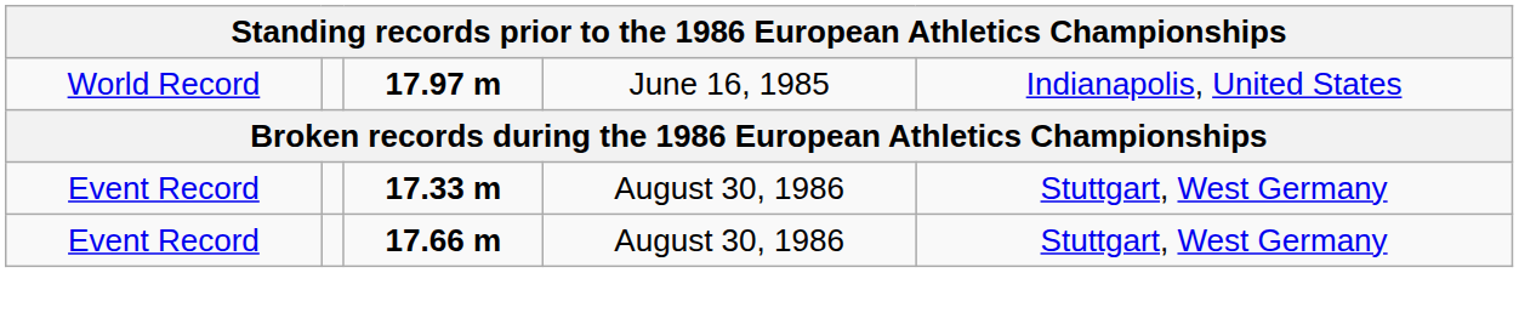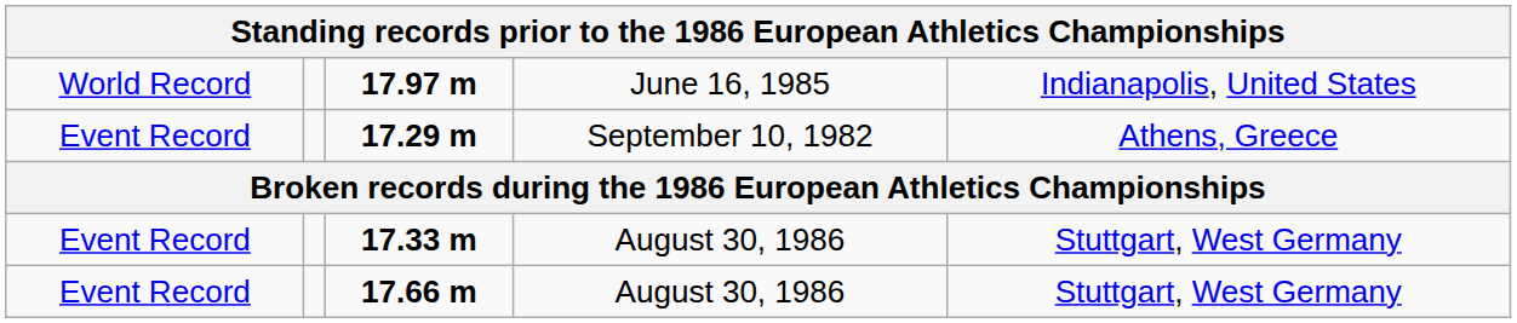 <table class="wikitable" style=" text-align:center; font-size:110%;" width="95%">
 <tr>
 <th colspan="5">Standing records prior to the 1986 European Athletics Championships</th>
 </tr>
 <tr>
 <td><a href='#'>World Record</a></td>
 <td></td>
 <td><strong>17.97 m</strong></td>
 <td>June 16, 1985</td>
 <td> <a href='#'>Indianapolis</a>, <a href='#'>United States</a></td>
+</tr>
+<tr>
+<td><a href='#'>Event Record</a></td>
+<td></td>
+<td><strong>17.29 m</strong></td>
+<td>September 10, 1982</td>
+<td> <a href='#'>Athens, Greece</a></td>
 </tr>
 <tr>
 <th colspan="5">Broken records during the 1986 European Athletics Championships</th>
 </tr>
 <tr>
 <td><a href='#'>Event Record</a></td>
 <td></td>
 <td><strong>17.33 m</strong></td>
 <td>August 30, 1986</td>
 <td> <a href='#'>Stuttgart</a>, <a href='#'>West Germany</a></td>
 </tr>
 <tr>
 <td><a href='#'>Event Record</a></td>
 <td></td>
 <td><strong>17.66 m</strong></td>
 <td>August 30, 1986</td>
 <td> <a href='#'>Stuttgart</a>, <a href='#'>West Germany</a></td>
 </tr>
 </table>
